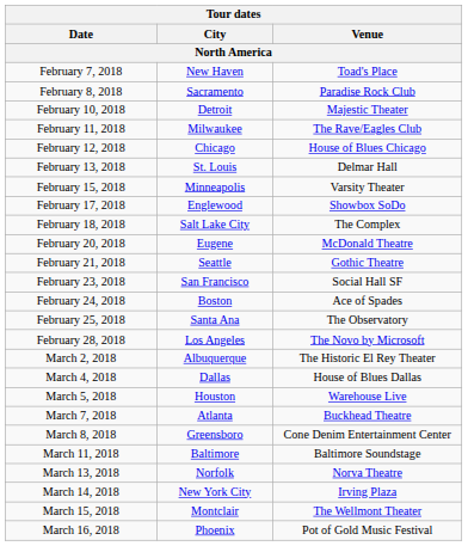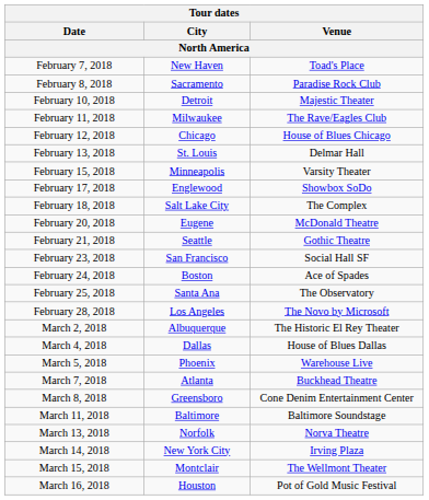 <table class="wikitable collapsible collapsed" style="text-align:center;">
 <tr>
 <th colspan=4>Tour dates</th>
 </tr>
 <tr>
 <th style="width:200px;">Date</th>
 <th style="width:150px;">City</th>
 <th style="width:250px;">Venue</th>
 </tr>
 <tr>
 <th colspan="4"><strong>North America</strong></th>
 </tr>
 <tr>
 <td>February 7, 2018</td>
 <td><a href='#'>New Haven</a></td>
 <td><a href='#'>Toad's Place</a></td>
 </tr>
 <tr>
 <td>February 8, 2018</td>
 <td><a href='#'>Sacramento</a></td>
 <td><a href='#'>Paradise Rock Club</a></td>
 </tr>
 <tr>
 <td>February 10, 2018</td>
 <td><a href='#'>Detroit</a></td>
 <td><a href='#'>Majestic Theater</a></td>
 </tr>
 <tr>
 <td>February 11, 2018</td>
 <td><a href='#'>Milwaukee</a></td>
 <td><a href='#'>The Rave/Eagles Club</a></td>
 </tr>
 <tr>
 <td>February 12, 2018</td>
 <td><a href='#'>Chicago</a></td>
 <td><a href='#'>House of Blues Chicago</a></td>
 </tr>
 <tr>
 <td>February 13, 2018</td>
 <td><a href='#'>St. Louis</a></td>
 <td>Delmar Hall</td>
 </tr>
 <tr>
 <td>February 15, 2018</td>
 <td><a href='#'>Minneapolis</a></td>
 <td>Varsity Theater</td>
 </tr>
 <tr>
 <td>February 17, 2018</td>
 <td><a href='#'>Englewood</a></td>
 <td><a href='#'>Showbox SoDo</a></td>
 </tr>
 <tr>
 <td>February 18, 2018</td>
 <td><a href='#'>Salt Lake City</a></td>
 <td>The Complex</td>
 </tr>
 <tr>
 <td>February 20, 2018</td>
 <td><a href='#'>Eugene</a></td>
 <td><a href='#'>McDonald Theatre</a></td>
 </tr>
 <tr>
 <td>February 21, 2018</td>
 <td><a href='#'>Seattle</a></td>
 <td><a href='#'>Gothic Theatre</a></td>
 </tr>
 <tr>
 <td>February 23, 2018</td>
 <td><a href='#'>San Francisco</a></td>
 <td>Social Hall SF</td>
 </tr>
 <tr>
 <td>February 24, 2018</td>
 <td><a href='#'>Boston</a></td>
 <td>Ace of Spades</td>
 </tr>
 <tr>
 <td>February 25, 2018</td>
 <td><a href='#'>Santa Ana</a></td>
 <td>The Observatory</td>
 </tr>
 <tr>
 <td>February 28, 2018</td>
 <td><a href='#'>Los Angeles</a></td>
 <td><a href='#'>The Novo by Microsoft</a></td>
 </tr>
 <tr>
 <td>March 2, 2018</td>
 <td><a href='#'>Albuquerque</a></td>
 <td>The Historic El Rey Theater</td>
 </tr>
 <tr>
 <td>March 4, 2018</td>
 <td><a href='#'>Dallas</a></td>
 <td>House of Blues Dallas</td>
 </tr>
 <tr>
 <td>March 5, 2018</td>
-<td><a href='#'>Houston</a></td>
+<td><a href='#'>Phoenix</a></td>
 <td><a href='#'>Warehouse Live</a></td>
 </tr>
 <tr>
 <td>March 7, 2018</td>
 <td><a href='#'>Atlanta</a></td>
 <td><a href='#'>Buckhead Theatre</a></td>
 </tr>
 <tr>
 <td>March 8, 2018</td>
 <td><a href='#'>Greensboro</a></td>
 <td>Cone Denim Entertainment Center</td>
 </tr>
 <tr>
 <td>March 11, 2018</td>
 <td><a href='#'>Baltimore</a></td>
 <td>Baltimore Soundstage</td>
 </tr>
 <tr>
 <td>March 13, 2018</td>
 <td><a href='#'>Norfolk</a></td>
 <td><a href='#'>Norva Theatre</a></td>
 </tr>
 <tr>
 <td>March 14, 2018</td>
 <td><a href='#'>New York City</a></td>
 <td><a href='#'>Irving Plaza</a></td>
 </tr>
 <tr>
 <td>March 15, 2018</td>
 <td><a href='#'>Montclair</a></td>
 <td><a href='#'>The Wellmont Theater</a></td>
 </tr>
 <tr>
 <td>March 16, 2018</td>
-<td><a href='#'>Phoenix</a></td>
+<td><a href='#'>Houston</a></td>
 <td>Pot of Gold Music Festival</td>
 </tr>
 </table>
